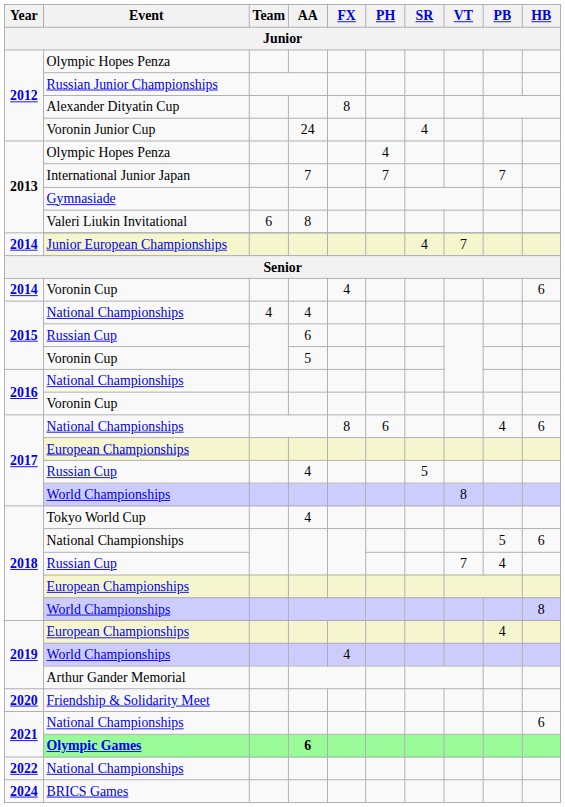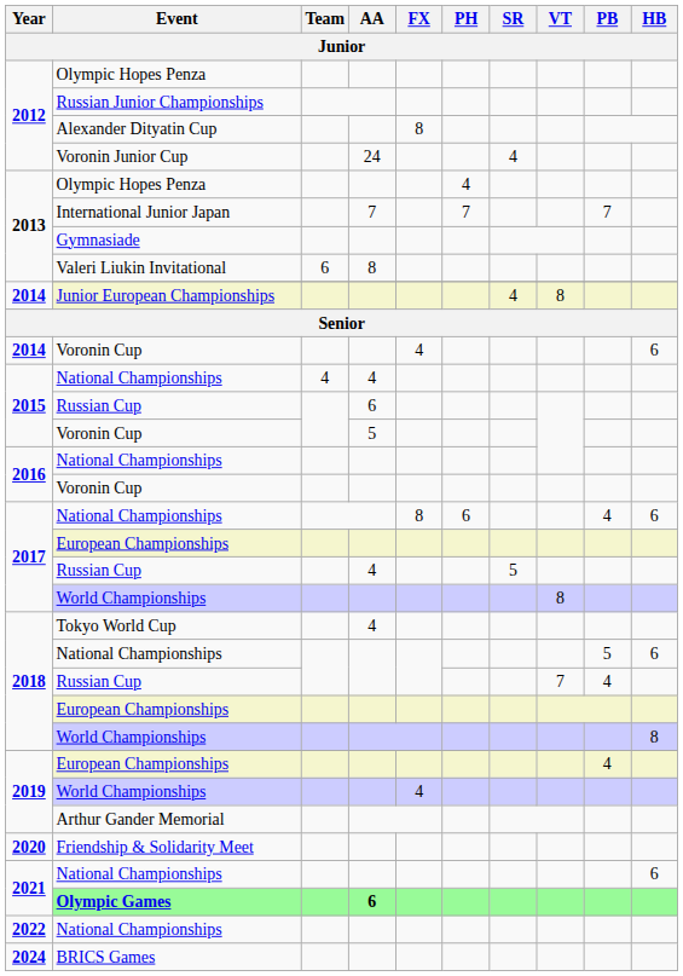 <table class="wikitable sortable" style="text-align:center; font-size:95%;">
 <tr>
 <th width=7% class=unsortable>Year</th>
 <th width=37% class=unsortable>Event</th>
 <th width=7% class=unsortable>Team</th>
 <th width=7% class=unsortable>AA</th>
 <th width=7% class=unsortable><a href='#'>FX</a></th>
 <th width=7% class=unsortable><a href='#'>PH</a></th>
 <th width=7% class=unsortable><a href='#'>SR</a></th>
 <th width=7% class=unsortable><a href='#'>VT</a></th>
 <th width=7% class=unsortable><a href='#'>PB</a></th>
 <th width=7% class=unsortable><a href='#'>HB</a></th>
 </tr>
 <tr>
 <th colspan="10"><strong>Junior</strong></th>
 </tr>
 <tr>
 <td rowspan="4"><strong><a href='#'>2012</a></strong></td>
 <td align=left>Olympic Hopes Penza</td>
 <td></td>
 <td></td>
 <td></td>
 <td></td>
 <td></td>
 <td></td>
 <td></td>
 <td></td>
 </tr>
 <tr>
 <td align=left><a href='#'>Russian Junior Championships</a></td>
 <td colspan="2"></td>
 <td></td>
 <td></td>
 <td></td>
 <td></td>
 <td></td>
 <td></td>
 </tr>
 <tr>
 <td align=left>Alexander Dityatin Cup</td>
 <td></td>
 <td></td>
 <td>8</td>
 <td></td>
 <td></td>
 <td></td>
 <td colspan="2"></td>
 </tr>
 <tr>
 <td align=left>Voronin Junior Cup</td>
 <td></td>
 <td>24</td>
 <td></td>
 <td></td>
 <td>4</td>
 <td></td>
 <td></td>
 <td></td>
 </tr>
 <tr>
 <td rowspan="4"><strong>2013</strong></td>
 <td align=left>Olympic Hopes Penza</td>
 <td></td>
 <td></td>
 <td></td>
 <td>4</td>
 <td></td>
 <td></td>
 <td></td>
 <td></td>
 </tr>
 <tr>
 <td align=left>International Junior Japan</td>
 <td></td>
 <td>7</td>
 <td></td>
 <td>7</td>
 <td></td>
 <td></td>
 <td>7</td>
 <td></td>
 </tr>
 <tr>
 <td align=left><a href='#'>Gymnasiade</a></td>
 <td></td>
 <td></td>
 <td></td>
 <td></td>
 <td colspan="2"></td>
 <td></td>
 <td></td>
 </tr>
 <tr>
 <td align=left>Valeri Liukin Invitational</td>
 <td>6</td>
 <td>8</td>
 <td></td>
 <td></td>
 <td></td>
 <td></td>
 <td></td>
 <td></td>
 </tr>
 <tr>
 <td rowspan="2"><strong><a href='#'>2014</a></strong></td>
 </tr>
 <tr bgcolor=#F5F6CE>
 <td align=left><a href='#'>Junior European Championships</a></td>
 <td></td>
 <td></td>
 <td></td>
 <td></td>
 <td>4</td>
-<td>7</td>
+<td>8</td>
 <td></td>
 <td></td>
 </tr>
 <tr>
 <th colspan="10"><strong>Senior</strong></th>
 </tr>
 <tr>
 <td rowspan="1"><strong><a href='#'>2014</a></strong></td>
 <td align=left>Voronin Cup</td>
 <td></td>
 <td></td>
 <td>4</td>
 <td></td>
 <td></td>
 <td></td>
 <td></td>
 <td>6</td>
 </tr>
 <tr>
 <td rowspan="3"><strong><a href='#'>2015</a></strong></td>
 <td align=left><a href='#'>National Championships</a></td>
 <td>4</td>
 <td>4</td>
 <td></td>
 <td></td>
 <td></td>
 <td></td>
 <td></td>
 <td></td>
 </tr>
 <tr>
 <td align=left><a href='#'>Russian Cup</a></td>
 <td rowspan="2"></td>
 <td>6</td>
 <td></td>
 <td></td>
 <td></td>
 <td rowspan="3"></td>
 <td></td>
 <td></td>
 </tr>
 <tr>
 <td align=left>Voronin Cup</td>
 <td>5</td>
 <td></td>
 <td></td>
 <td></td>
 <td></td>
 <td></td>
 </tr>
 <tr>
 <td rowspan="2"><strong><a href='#'>2016</a></strong></td>
 <td align=left><a href='#'>National Championships</a></td>
 <td></td>
 <td></td>
 <td></td>
 <td></td>
 <td></td>
 <td></td>
 <td></td>
 </tr>
 <tr>
 <td align=left>Voronin Cup</td>
 <td></td>
 <td></td>
 <td></td>
 <td></td>
 <td></td>
 <td></td>
 <td></td>
 <td></td>
 </tr>
 <tr>
 <td rowspan="4"><strong><a href='#'>2017</a></strong></td>
 <td align=left><a href='#'>National Championships</a></td>
 <td colspan="2"></td>
 <td>8</td>
 <td>6</td>
 <td></td>
 <td></td>
 <td>4</td>
 <td>6</td>
 </tr>
 <tr bgcolor=#F5F6CE>
 <td align=left><a href='#'>European Championships</a></td>
 <td></td>
 <td></td>
 <td></td>
 <td></td>
 <td></td>
 <td></td>
 <td></td>
 <td></td>
 </tr>
 <tr>
 <td align=left><a href='#'>Russian Cup</a></td>
 <td></td>
 <td>4</td>
 <td></td>
 <td></td>
 <td>5</td>
 <td></td>
 <td></td>
 <td></td>
 </tr>
 <tr bgcolor=#CCCCFF>
 <td align=left><a href='#'>World Championships</a></td>
 <td></td>
 <td></td>
 <td></td>
 <td></td>
 <td></td>
 <td>8</td>
 <td></td>
 <td></td>
 </tr>
 <tr>
 <td rowspan="5"><strong><a href='#'>2018</a></strong></td>
 <td align=left>Tokyo World Cup</td>
 <td></td>
 <td>4</td>
 <td></td>
 <td></td>
 <td></td>
 <td></td>
 <td></td>
 <td></td>
 </tr>
 <tr>
 <td align=left>National Championships</td>
 <td rowspan="2"></td>
 <td rowspan="2"></td>
 <td rowspan="2"></td>
 <td></td>
 <td></td>
 <td></td>
 <td>5</td>
 <td>6</td>
 </tr>
 <tr>
 <td align=left><a href='#'>Russian Cup</a></td>
 <td></td>
 <td></td>
 <td>7</td>
 <td>4</td>
 <td></td>
 </tr>
 <tr bgcolor=#F5F6CE>
 <td align=left><a href='#'>European Championships</a></td>
 <td></td>
 <td></td>
 <td></td>
 <td></td>
 <td></td>
 <td colspan="2"></td>
 <td></td>
 </tr>
 <tr bgcolor=#CCCCFF>
 <td align=left><a href='#'>World Championships</a></td>
 <td></td>
 <td colspan="2"></td>
 <td></td>
 <td></td>
 <td></td>
 <td></td>
 <td>8</td>
 </tr>
 <tr>
 <td rowspan="4"><strong><a href='#'>2019</a></strong></td>
 </tr>
 <tr bgcolor=#F5F6CE>
 <td align=left><a href='#'>European Championships</a></td>
 <td></td>
 <td></td>
 <td></td>
 <td></td>
 <td></td>
 <td></td>
 <td>4</td>
 <td></td>
 </tr>
 <tr bgcolor=#CCCCFF>
 <td align=left><a href='#'>World Championships</a></td>
 <td></td>
 <td></td>
 <td>4</td>
 <td></td>
 <td></td>
 <td></td>
 <td></td>
 <td></td>
 </tr>
 <tr>
 <td align=left>Arthur Gander Memorial</td>
 <td></td>
 <td colspan="2"></td>
 <td></td>
 <td colspan="2"></td>
 <td></td>
 <td></td>
 </tr>
 <tr>
 <td rowspan="1"><strong><a href='#'>2020</a></strong></td>
 <td align=left><a href='#'>Friendship & Solidarity Meet</a></td>
 <td></td>
 <td></td>
 <td></td>
 <td></td>
 <td></td>
 <td></td>
 <td></td>
 <td></td>
 </tr>
 <tr>
 <td rowspan="2"><strong><a href='#'>2021</a></strong></td>
 <td align=left><a href='#'>National Championships</a></td>
 <td></td>
 <td></td>
 <td></td>
 <td></td>
 <td></td>
 <td></td>
 <td></td>
 <td>6</td>
 </tr>
 <tr bgcolor=98FB98>
 <td align=left><strong><a href='#'>Olympic Games</a></strong></td>
 <td></td>
 <td><strong>6</strong></td>
 <td></td>
 <td></td>
 <td></td>
 <td></td>
 <td></td>
 <td></td>
 </tr>
 <tr>
 <td rowspan="1"><strong><a href='#'>2022</a></strong></td>
 <td align=left><a href='#'>National Championships</a></td>
 <td></td>
 <td></td>
 <td></td>
 <td></td>
 <td></td>
 <td></td>
 <td></td>
 <td></td>
 </tr>
 <tr>
 <td rowspan="1"><strong><a href='#'>2024</a></strong></td>
 <td align=left><a href='#'>BRICS Games</a></td>
 <td></td>
 <td></td>
 <td></td>
 <td></td>
 <td></td>
 <td></td>
 <td></td>
 <td></td>
 </tr>
 </table>
